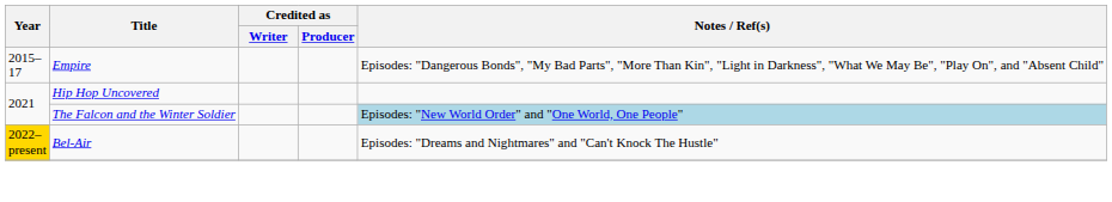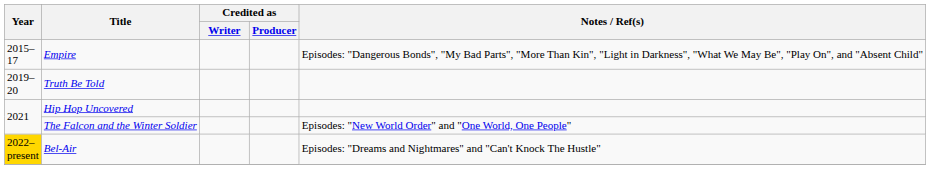 <table class="wikitable">
 <tr style="background:#ccc; text-align:center;">
 <th rowspan="2" style="width:33px;">Year</th>
 <th rowspan="2">Title</th>
 <th colspan="2">Credited as</th>
 <th rowspan="2">Notes / Ref(s)</th>
 </tr>
 <tr>
 <th width="65"><a href='#'>Writer</a></th>
 <th width="65"><a href='#'>Producer</a></th>
 </tr>
 <tr>
 <td>2015–17</td>
 <td><em><a href='#'>Empire</a></em></td>
 <td></td>
 <td></td>
 <td>Episodes: "Dangerous Bonds", "My Bad Parts", "More Than Kin", "Light in Darkness", "What We May Be", "Play On", and "Absent Child"</td>
 </tr>
 <tr>
+<td>2019–20</td>
+<td><em><a href='#'>Truth Be Told</a></em></td>
+<td></td>
+<td></td>
+<td></td>
+</tr>
+<tr>
 <td rowspan="2">2021</td>
 <td><em><a href='#'>Hip Hop Uncovered</a></em></td>
 <td></td>
 <td></td>
 <td></td>
 </tr>
 <tr>
 <td><em><a href='#'>The Falcon and the Winter Soldier</a></em></td>
 <td></td>
 <td></td>
-<td style="background: lightblue;">Episodes: "<a href='#'>New World Order</a>" and "<a href='#'>One World, One People</a>"</td>
+<td>Episodes: "<a href='#'>New World Order</a>" and "<a href='#'>One World, One People</a>"</td>
 </tr>
 <tr>
 <td style="background: gold;">2022–present</td>
 <td><em><a href='#'>Bel-Air</a></em></td>
 <td></td>
 <td></td>
 <td>Episodes: "Dreams and Nightmares" and "Can't Knock The Hustle"</td>
 </tr>
 <tr>
 </tr>
 </table>
